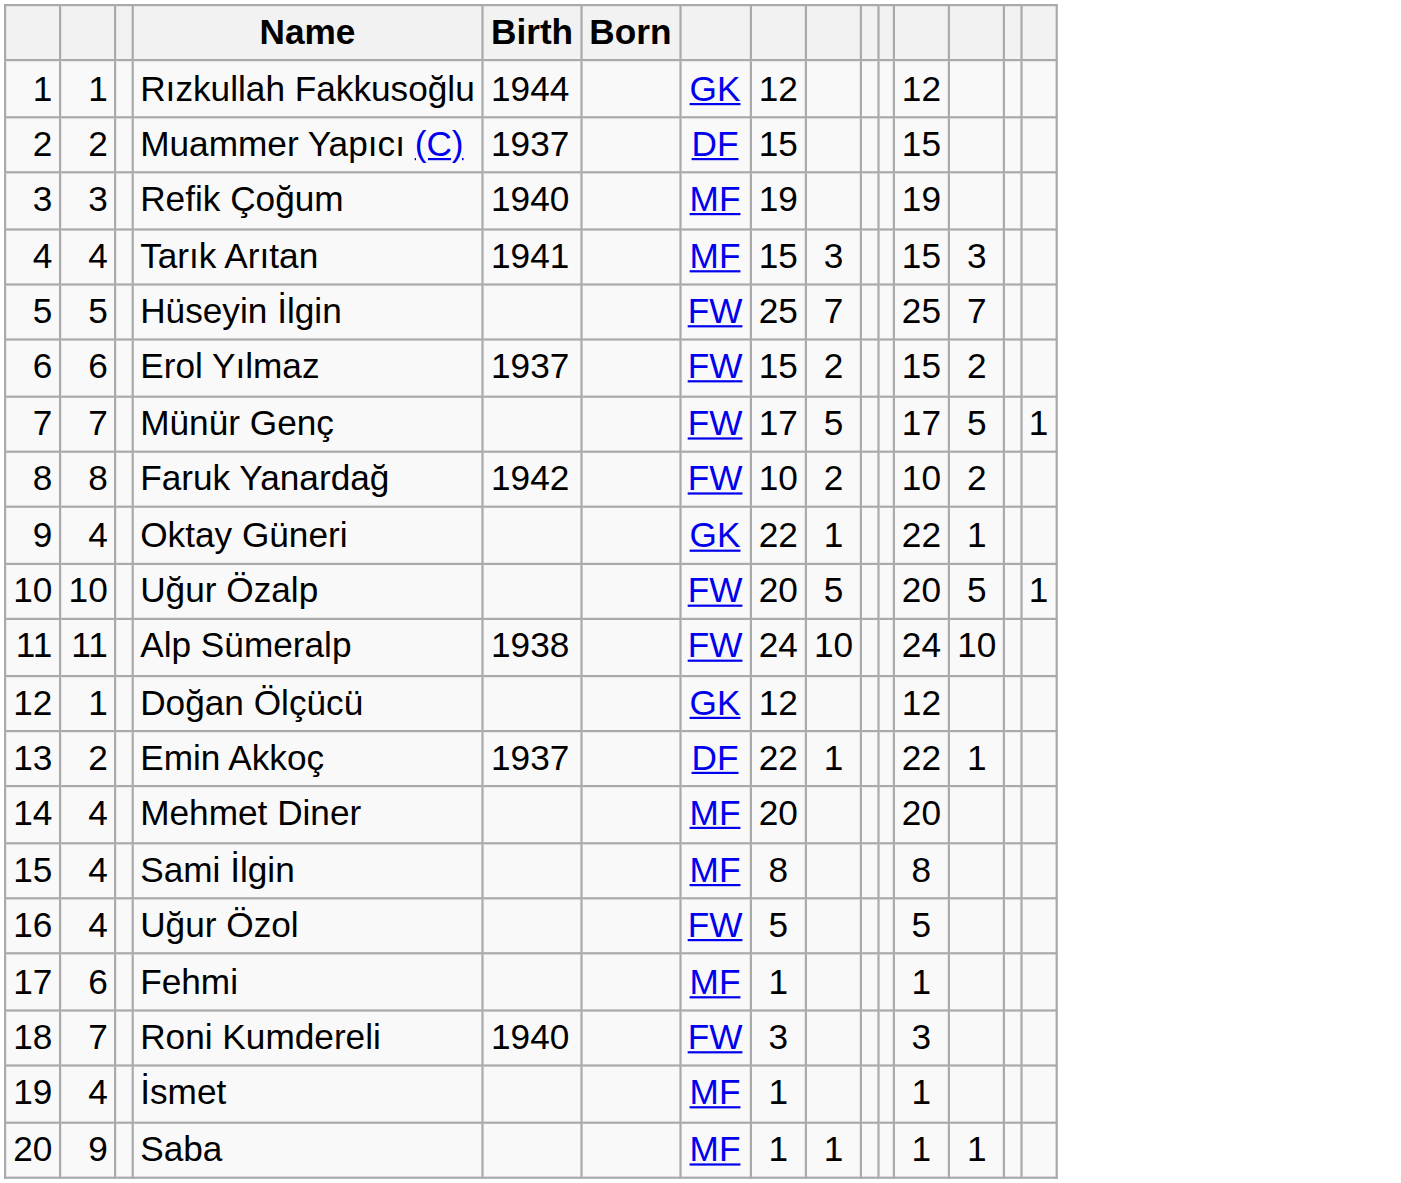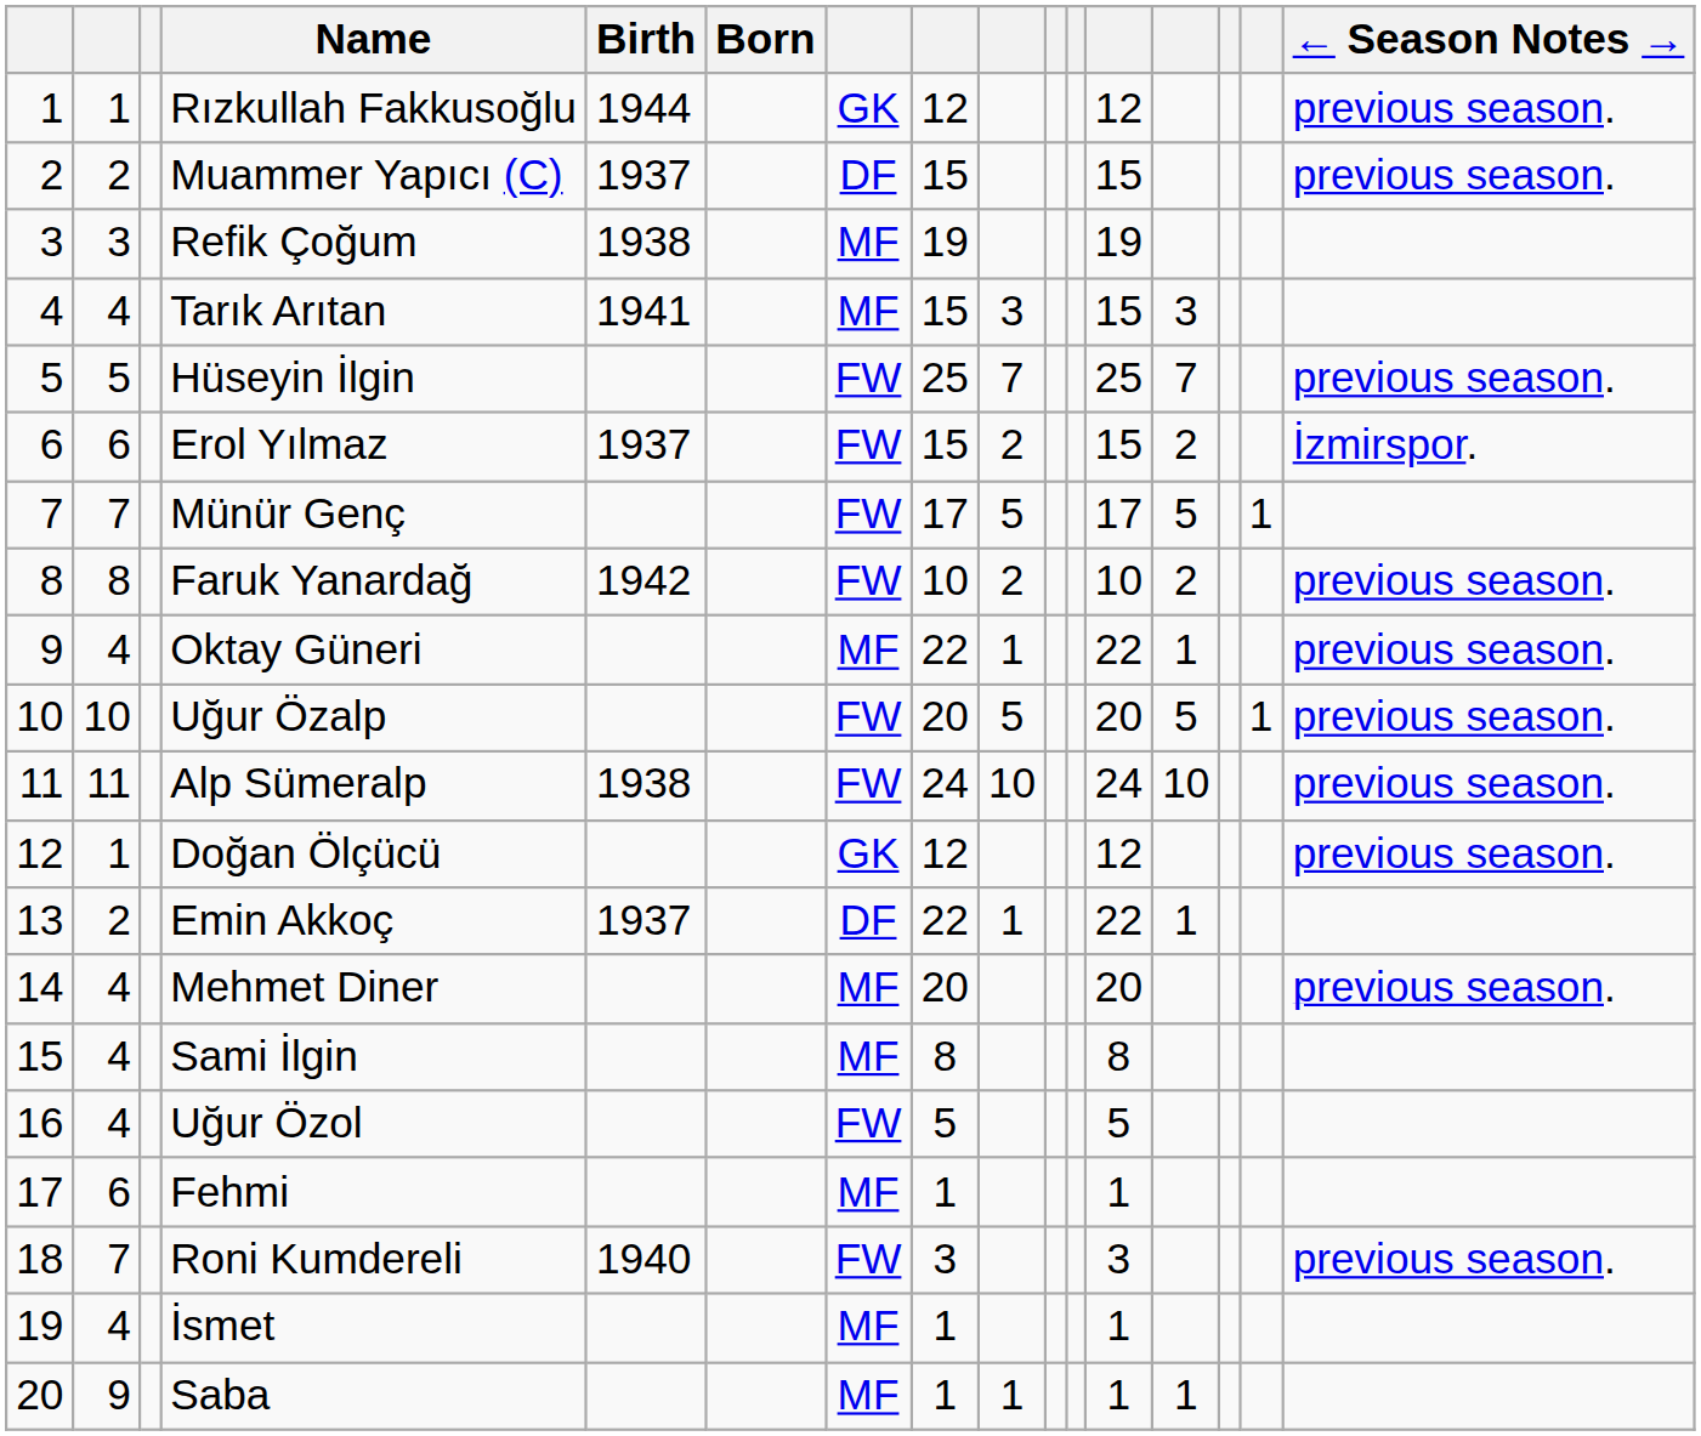 <table class="wikitable sortable">
 <tr>
 <th></th>
 <th></th>
 <th></th>
 <th>Name</th>
 <th>Birth</th>
 <th>Born</th>
 <th></th>
 <th></th>
 <th></th>
 <th></th>
 <th></th>
 <th></th>
 <th></th>
 <th></th>
 <th></th>
+<th><a href='#'>←</a> Season Notes <a href='#'>→</a></th>
 </tr>
 <tr>
 <td align="right">1</td>
 <td align="right">1</td>
 <td></td>
 <td>Rızkullah Fakkusoğlu</td>
 <td>1944</td>
 <td></td>
 <td align="center"><a href='#'>GK</a></td>
 <td align="center">12</td>
 <td></td>
 <td></td>
 <td></td>
 <td align="center">12</td>
 <td></td>
 <td></td>
 <td></td>
+<td> <a href='#'>previous season</a>.</td>
 </tr>
 <tr>
 <td align="right">2</td>
 <td align="right">2</td>
 <td></td>
 <td>Muammer Yapıcı <a href='#'>(C)</a></td>
 <td>1937</td>
 <td></td>
 <td align="center"><a href='#'>DF</a></td>
 <td align="center">15</td>
 <td></td>
 <td></td>
 <td></td>
 <td align="center">15</td>
 <td></td>
 <td></td>
 <td></td>
+<td> <a href='#'>previous season</a>.</td>
 </tr>
 <tr>
 <td align="right">3</td>
 <td align="right">3</td>
 <td></td>
 <td>Refik Çoğum</td>
-<td>1940</td>
+<td>1938</td>
 <td></td>
 <td align="center"><a href='#'>MF</a></td>
 <td align="center">19</td>
 <td></td>
 <td></td>
 <td></td>
 <td align="center">19</td>
+<td></td>
 <td></td>
 <td></td>
 <td></td>
 </tr>
 <tr>
 <td align="right">4</td>
 <td align="right">4</td>
 <td></td>
 <td>Tarık Arıtan</td>
 <td>1941</td>
 <td></td>
 <td align="center"><a href='#'>MF</a></td>
 <td align="center">15</td>
 <td align="center">3</td>
 <td></td>
 <td></td>
 <td align="center">15</td>
 <td align="center">3</td>
 <td></td>
 <td></td>
+<td></td>
 </tr>
 <tr>
 <td align="right">5</td>
 <td align="right">5</td>
 <td></td>
 <td>Hüseyin İlgin</td>
 <td></td>
 <td></td>
 <td align="center"><a href='#'>FW</a></td>
 <td align="center">25</td>
 <td align="center">7</td>
 <td></td>
 <td></td>
 <td align="center">25</td>
 <td align="center">7</td>
 <td></td>
 <td></td>
+<td> <a href='#'>previous season</a>.</td>
 </tr>
 <tr>
 <td align="right">6</td>
 <td align="right">6</td>
 <td></td>
 <td>Erol Yılmaz</td>
 <td>1937</td>
 <td></td>
 <td align="center"><a href='#'>FW</a></td>
 <td align="center">15</td>
 <td align="center">2</td>
 <td></td>
 <td></td>
 <td align="center">15</td>
 <td align="center">2</td>
 <td></td>
 <td></td>
+<td> <a href='#'>İzmirspor</a>.</td>
 </tr>
 <tr>
 <td align="right">7</td>
 <td align="right">7</td>
 <td></td>
 <td>Münür Genç</td>
 <td></td>
 <td></td>
 <td align="center"><a href='#'>FW</a></td>
 <td align="center">17</td>
 <td align="center">5</td>
 <td></td>
 <td></td>
 <td align="center">17</td>
 <td align="center">5</td>
 <td></td>
 <td align="center">1</td>
+<td></td>
 </tr>
 <tr>
 <td align="right">8</td>
 <td align="right">8</td>
 <td></td>
 <td>Faruk Yanardağ</td>
 <td>1942</td>
 <td></td>
 <td align="center"><a href='#'>FW</a></td>
 <td align="center">10</td>
 <td align="center">2</td>
 <td></td>
 <td></td>
 <td align="center">10</td>
 <td align="center">2</td>
 <td></td>
 <td></td>
+<td> <a href='#'>previous season</a>.</td>
 </tr>
 <tr>
 <td align="right">9</td>
 <td align="right">4</td>
 <td></td>
 <td>Oktay Güneri</td>
 <td></td>
 <td></td>
-<td align="center"><a href='#'>GK</a></td>
+<td align="center"><a href='#'>MF</a></td>
 <td align="center">22</td>
 <td align="center">1</td>
 <td></td>
 <td></td>
 <td align="center">22</td>
 <td align="center">1</td>
 <td></td>
 <td></td>
+<td> <a href='#'>previous season</a>.</td>
 </tr>
 <tr>
 <td align="right">10</td>
 <td align="right">10</td>
 <td></td>
 <td>Uğur Özalp</td>
 <td></td>
 <td></td>
 <td align="center"><a href='#'>FW</a></td>
 <td align="center">20</td>
 <td align="center">5</td>
 <td></td>
 <td></td>
 <td align="center">20</td>
 <td align="center">5</td>
 <td></td>
 <td align="center">1</td>
+<td> <a href='#'>previous season</a>.</td>
 </tr>
 <tr>
 <td align="right">11</td>
 <td align="right">11</td>
 <td></td>
 <td>Alp Sümeralp</td>
 <td>1938</td>
 <td></td>
 <td align="center"><a href='#'>FW</a></td>
 <td align="center">24</td>
 <td align="center">10</td>
 <td></td>
 <td></td>
 <td align="center">24</td>
 <td align="center">10</td>
 <td></td>
 <td></td>
+<td> <a href='#'>previous season</a>.</td>
 </tr>
 <tr>
 <td align="right">12</td>
 <td align="right">1</td>
 <td></td>
 <td>Doğan Ölçücü</td>
 <td></td>
 <td></td>
 <td align="center"><a href='#'>GK</a></td>
 <td align="center">12</td>
 <td></td>
 <td></td>
 <td></td>
 <td align="center">12</td>
 <td></td>
 <td></td>
 <td></td>
+<td> <a href='#'>previous season</a>.</td>
 </tr>
 <tr>
 <td align="right">13</td>
 <td align="right">2</td>
 <td></td>
 <td>Emin Akkoç</td>
 <td>1937</td>
 <td></td>
 <td align="center"><a href='#'>DF</a></td>
 <td align="center">22</td>
 <td align="center">1</td>
 <td></td>
 <td></td>
 <td align="center">22</td>
 <td align="center">1</td>
+<td></td>
 <td></td>
 <td></td>
 </tr>
 <tr>
 <td align="right">14</td>
 <td align="right">4</td>
 <td></td>
 <td>Mehmet Diner</td>
 <td></td>
 <td></td>
 <td align="center"><a href='#'>MF</a></td>
 <td align="center">20</td>
 <td></td>
 <td></td>
 <td></td>
 <td align="center">20</td>
 <td></td>
 <td></td>
 <td></td>
+<td> <a href='#'>previous season</a>.</td>
 </tr>
 <tr>
 <td align="right">15</td>
 <td align="right">4</td>
 <td></td>
 <td>Sami İlgin</td>
 <td></td>
 <td></td>
 <td align="center"><a href='#'>MF</a></td>
 <td align="center">8</td>
 <td></td>
 <td></td>
 <td></td>
 <td align="center">8</td>
+<td></td>
 <td></td>
 <td></td>
 <td></td>
 </tr>
 <tr>
 <td align="right">16</td>
 <td align="right">4</td>
 <td></td>
 <td>Uğur Özol</td>
 <td></td>
 <td></td>
 <td align="center"><a href='#'>FW</a></td>
 <td align="center">5</td>
 <td></td>
 <td></td>
 <td></td>
 <td align="center">5</td>
 <td></td>
 <td></td>
 <td></td>
+<td></td>
 </tr>
 <tr>
 <td align="right">17</td>
 <td align="right">6</td>
 <td></td>
 <td>Fehmi</td>
 <td></td>
 <td></td>
 <td align="center"><a href='#'>MF</a></td>
 <td align="center">1</td>
 <td></td>
 <td></td>
 <td></td>
 <td align="center">1</td>
+<td></td>
 <td></td>
 <td></td>
 <td></td>
 </tr>
 <tr>
 <td align="right">18</td>
 <td align="right">7</td>
 <td></td>
 <td>Roni Kumdereli</td>
 <td>1940</td>
 <td></td>
 <td align="center"><a href='#'>FW</a></td>
 <td align="center">3</td>
 <td></td>
 <td></td>
 <td></td>
 <td align="center">3</td>
 <td></td>
 <td></td>
 <td></td>
+<td> <a href='#'>previous season</a>.</td>
 </tr>
 <tr>
 <td align="right">19</td>
 <td align="right">4</td>
 <td></td>
 <td>İsmet</td>
 <td></td>
 <td></td>
 <td align="center"><a href='#'>MF</a></td>
 <td align="center">1</td>
 <td></td>
 <td></td>
 <td></td>
 <td align="center">1</td>
+<td></td>
 <td></td>
 <td></td>
 <td></td>
 </tr>
 <tr>
 <td align="right">20</td>
 <td align="right">9</td>
 <td></td>
 <td>Saba</td>
 <td></td>
 <td></td>
 <td align="center"><a href='#'>MF</a></td>
 <td align="center">1</td>
 <td align="center">1</td>
 <td></td>
 <td></td>
 <td align="center">1</td>
 <td align="center">1</td>
 <td></td>
 <td></td>
+<td></td>
 </tr>
 </table>
